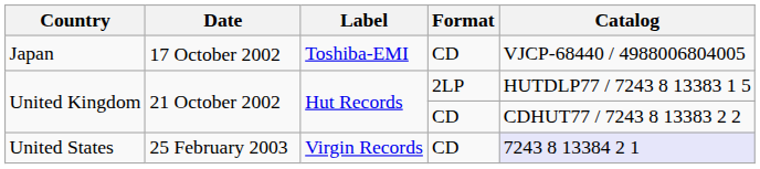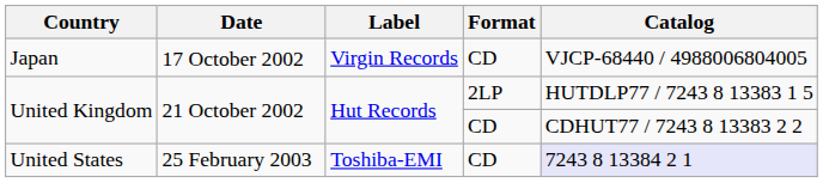 <table class="wikitable">
 <tr>
 <th>Country</th>
 <th>Date</th>
 <th>Label</th>
 <th>Format</th>
 <th>Catalog</th>
 </tr>
 <tr>
 <td>Japan</td>
 <td>17 October 2002</td>
-<td><a href='#'>Toshiba-EMI</a></td>
+<td><a href='#'>Virgin Records</a></td>
 <td>CD</td>
 <td>VJCP-68440 / 4988006804005</td>
 </tr>
 <tr>
 <td rowspan="2">United Kingdom</td>
 <td rowspan="2">21 October 2002</td>
 <td rowspan="2"><a href='#'>Hut Records</a></td>
 <td>2LP</td>
 <td>HUTDLP77 / 7243 8 13383 1 5</td>
 </tr>
 <tr>
 <td>CD</td>
 <td>CDHUT77 / 7243 8 13383 2 2</td>
 </tr>
 <tr>
 <td>United States</td>
 <td>25 February 2003</td>
-<td><a href='#'>Virgin Records</a></td>
+<td><a href='#'>Toshiba-EMI</a></td>
 <td>CD</td>
 <td style="background: lavender;">7243 8 13384 2 1</td>
 </tr>
 </table>
